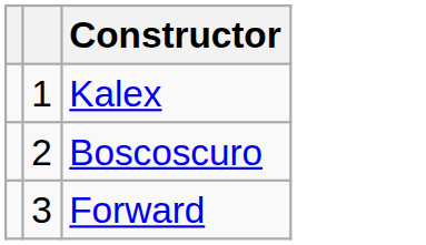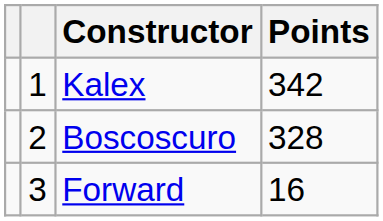 <table class="wikitable" style="font-size: 95%;">
 <tr>
 <th></th>
 <th></th>
 <th>Constructor</th>
+<th>Points</th>
 </tr>
 <tr>
 <td></td>
 <td align=center>1</td>
 <td> <a href='#'>Kalex</a></td>
+<td align=left>342</td>
 </tr>
 <tr>
 <td></td>
 <td align=center>2</td>
 <td> <a href='#'>Boscoscuro</a></td>
+<td align=left>328</td>
 </tr>
 <tr>
 <td></td>
 <td align=center>3</td>
 <td> <a href='#'>Forward</a></td>
+<td align=left>16</td>
 </tr>
 </table>
